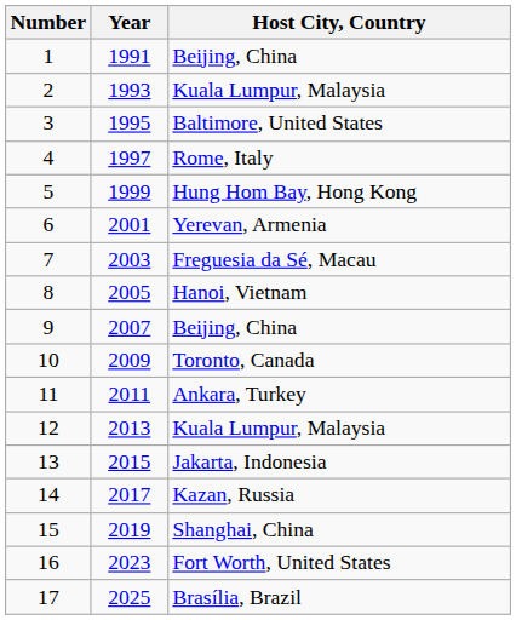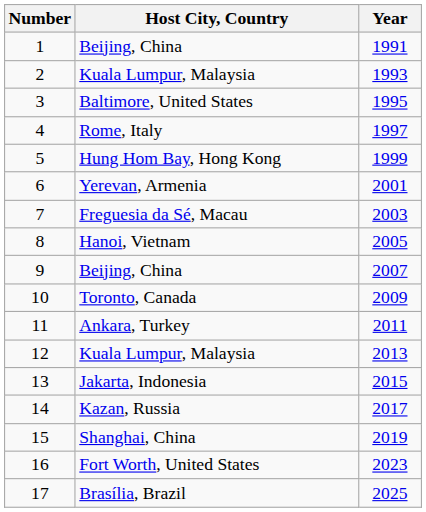 <table class="wikitable">
 <tr>
 <th width=20>Number</th>
+<th width=250>Host City, Country</th>
 <th width=50>Year</th>
-<th width=250>Host City, Country</th>
 </tr>
 <tr>
 <td align=center>1</td>
+<td> <a href='#'>Beijing</a>, China</td>
 <td align=center><a href='#'>1991</a></td>
-<td> <a href='#'>Beijing</a>, China</td>
 </tr>
 <tr>
 <td align=center>2</td>
+<td> <a href='#'>Kuala Lumpur</a>, Malaysia</td>
 <td align=center><a href='#'>1993</a></td>
-<td> <a href='#'>Kuala Lumpur</a>, Malaysia</td>
 </tr>
 <tr>
 <td align=center>3</td>
+<td> <a href='#'>Baltimore</a>, United States</td>
 <td align=center><a href='#'>1995</a></td>
-<td> <a href='#'>Baltimore</a>, United States</td>
 </tr>
 <tr>
 <td align=center>4</td>
+<td> <a href='#'>Rome</a>, Italy</td>
 <td align=center><a href='#'>1997</a></td>
-<td> <a href='#'>Rome</a>, Italy</td>
 </tr>
 <tr>
 <td align=center>5</td>
+<td> <a href='#'>Hung Hom Bay</a>, Hong Kong</td>
 <td align=center><a href='#'>1999</a></td>
-<td> <a href='#'>Hung Hom Bay</a>, Hong Kong</td>
 </tr>
 <tr>
 <td align=center>6</td>
+<td> <a href='#'>Yerevan</a>, Armenia</td>
 <td align=center><a href='#'>2001</a></td>
-<td> <a href='#'>Yerevan</a>, Armenia</td>
 </tr>
 <tr>
 <td align=center>7</td>
+<td> <a href='#'>Freguesia da Sé</a>, Macau</td>
 <td align=center><a href='#'>2003</a></td>
-<td> <a href='#'>Freguesia da Sé</a>, Macau</td>
 </tr>
 <tr>
 <td align=center>8</td>
+<td> <a href='#'>Hanoi</a>, Vietnam</td>
 <td align=center><a href='#'>2005</a></td>
-<td> <a href='#'>Hanoi</a>, Vietnam</td>
 </tr>
 <tr>
 <td align=center>9</td>
+<td> <a href='#'>Beijing</a>, China</td>
 <td align=center><a href='#'>2007</a></td>
-<td> <a href='#'>Beijing</a>, China</td>
 </tr>
 <tr>
 <td align=center>10</td>
+<td> <a href='#'>Toronto</a>, Canada</td>
 <td align=center><a href='#'>2009</a></td>
-<td> <a href='#'>Toronto</a>, Canada</td>
 </tr>
 <tr>
 <td align=center>11</td>
+<td> <a href='#'>Ankara</a>, Turkey</td>
 <td align=center><a href='#'>2011</a></td>
-<td> <a href='#'>Ankara</a>, Turkey</td>
 </tr>
 <tr>
 <td align=center>12</td>
+<td> <a href='#'>Kuala Lumpur</a>, Malaysia</td>
 <td align=center><a href='#'>2013</a></td>
-<td> <a href='#'>Kuala Lumpur</a>, Malaysia</td>
 </tr>
 <tr>
 <td align=center>13</td>
+<td> <a href='#'>Jakarta</a>, Indonesia</td>
 <td align=center><a href='#'>2015</a></td>
-<td> <a href='#'>Jakarta</a>, Indonesia</td>
 </tr>
 <tr>
 <td align=center>14</td>
+<td> <a href='#'>Kazan</a>, Russia</td>
 <td align=center><a href='#'>2017</a></td>
-<td> <a href='#'>Kazan</a>, Russia</td>
 </tr>
 <tr>
 <td align=center>15</td>
+<td> <a href='#'>Shanghai</a>, China</td>
 <td align=center><a href='#'>2019</a></td>
-<td> <a href='#'>Shanghai</a>, China</td>
 </tr>
 <tr>
 <td align=center>16</td>
+<td> <a href='#'>Fort Worth</a>, United States</td>
 <td align=center><a href='#'>2023</a></td>
-<td> <a href='#'>Fort Worth</a>, United States</td>
 </tr>
 <tr>
 <td align=center>17</td>
+<td> <a href='#'>Brasília</a>, Brazil</td>
 <td align=center><a href='#'>2025</a></td>
-<td> <a href='#'>Brasília</a>, Brazil</td>
 </tr>
 </table>
